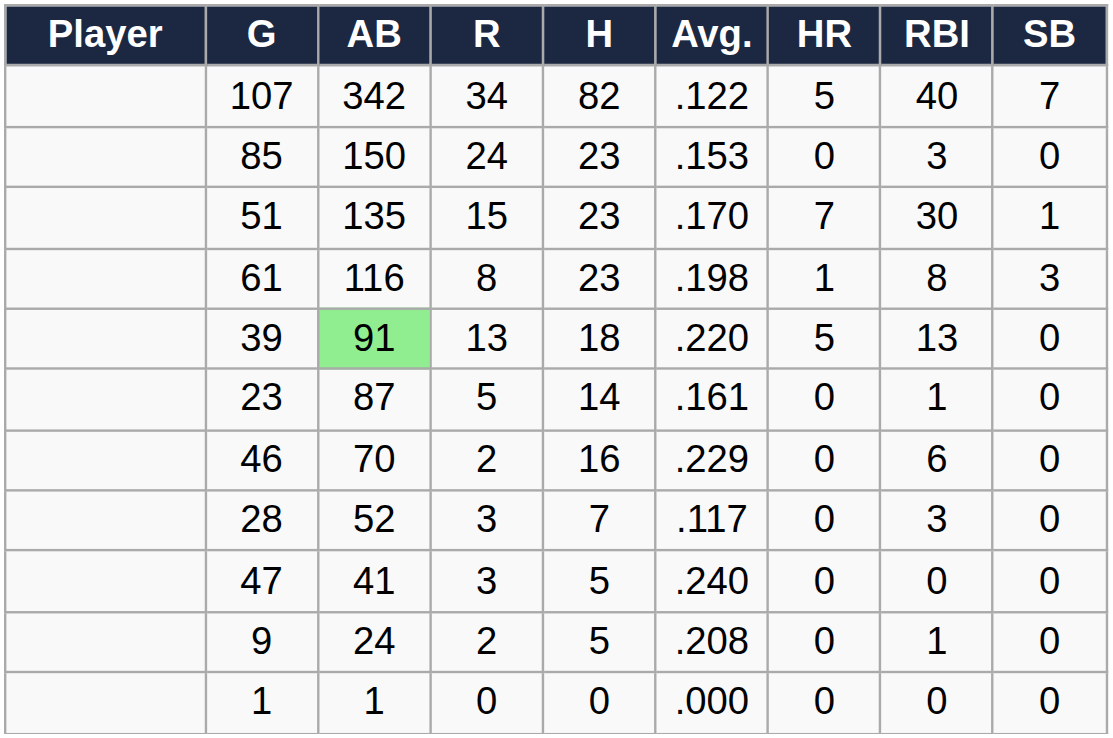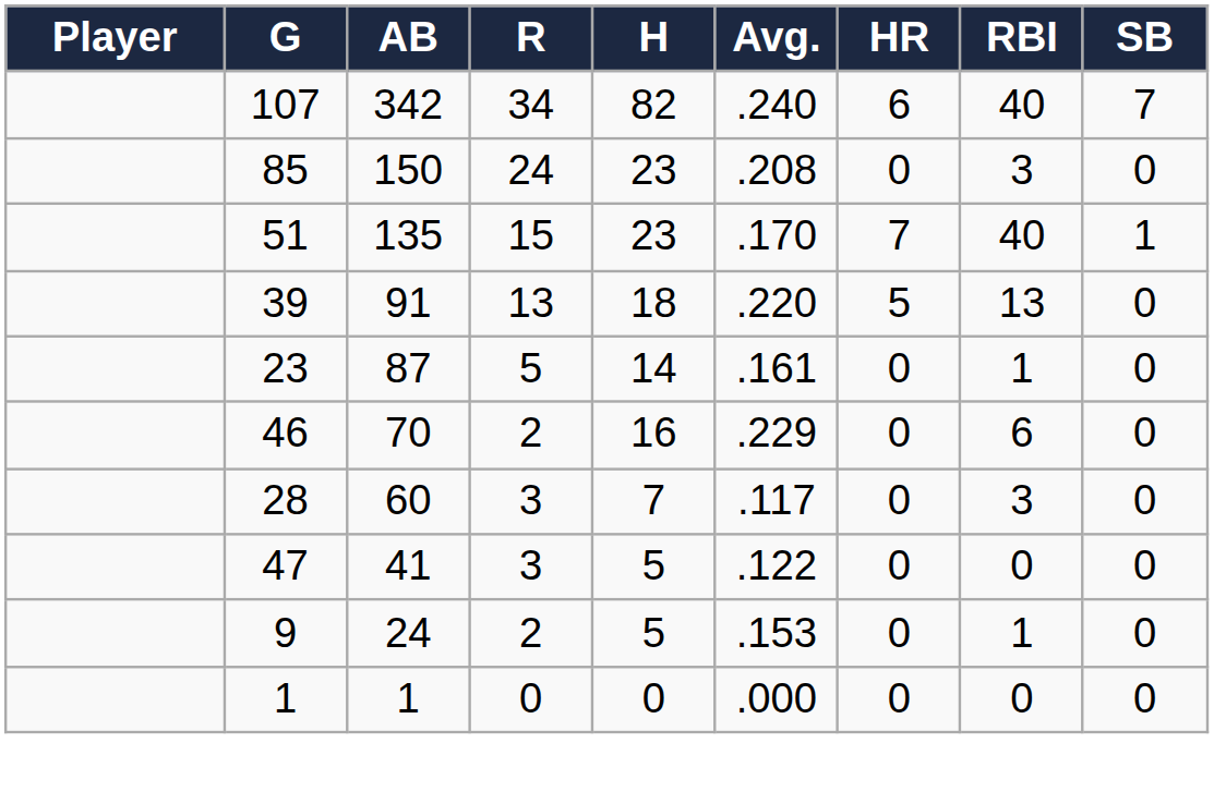 <table class="wikitable sortable">
 <tr>
 <th style="background:#1c2841;color:white;" width="16%">Player</th>
 <th style="background:#1c2841;color:white;" width="9%">G</th>
 <th style="background:#1c2841;color:white;" width="9%">AB</th>
 <th style="background:#1c2841;color:white;" width="9%">R</th>
 <th style="background:#1c2841;color:white;" width="9%">H</th>
 <th style="background:#1c2841;color:white;" width="9%">Avg.</th>
 <th style="background:#1c2841;color:white;" width="9%">HR</th>
 <th style="background:#1c2841;color:white;" width="9%">RBI</th>
 <th style="background:#1c2841;color:white;" width="9%">SB</th>
 </tr>
 <tr align="center">
 <td></td>
 <td>107</td>
 <td>342</td>
 <td>34</td>
 <td>82</td>
-<td>.122</td>
-<td>5</td>
+<td>.240</td>
+<td>6</td>
 <td>40</td>
 <td>7</td>
 </tr>
 <tr align="center">
 <td></td>
 <td>85</td>
 <td>150</td>
 <td>24</td>
 <td>23</td>
-<td>.153</td>
+<td>.208</td>
 <td>0</td>
 <td>3</td>
 <td>0</td>
 </tr>
 <tr align="center">
 <td></td>
 <td>51</td>
 <td>135</td>
 <td>15</td>
 <td>23</td>
 <td>.170</td>
 <td>7</td>
-<td>30</td>
+<td>40</td>
 <td>1</td>
 </tr>
 <tr align="center">
 <td></td>
-<td>61</td>
-<td>116</td>
-<td>8</td>
-<td>23</td>
-<td>.198</td>
-<td>1</td>
-<td>8</td>
-<td>3</td>
-</tr>
-<tr align="center">
-<td></td>
 <td>39</td>
-<td style="background: lightgreen;">91</td>
+<td>91</td>
 <td>13</td>
 <td>18</td>
 <td>.220</td>
 <td>5</td>
 <td>13</td>
 <td>0</td>
 </tr>
 <tr align="center">
 <td></td>
 <td>23</td>
 <td>87</td>
 <td>5</td>
 <td>14</td>
 <td>.161</td>
 <td>0</td>
 <td>1</td>
 <td>0</td>
 </tr>
 <tr align="center">
 <td></td>
 <td>46</td>
 <td>70</td>
 <td>2</td>
 <td>16</td>
 <td>.229</td>
 <td>0</td>
 <td>6</td>
 <td>0</td>
 </tr>
 <tr align="center">
 <td></td>
 <td>28</td>
-<td>52</td>
+<td>60</td>
 <td>3</td>
 <td>7</td>
 <td>.117</td>
 <td>0</td>
 <td>3</td>
 <td>0</td>
 </tr>
 <tr align="center">
 <td></td>
 <td>47</td>
 <td>41</td>
 <td>3</td>
 <td>5</td>
-<td>.240</td>
+<td>.122</td>
 <td>0</td>
 <td>0</td>
 <td>0</td>
 </tr>
 <tr align="center">
 <td></td>
 <td>9</td>
 <td>24</td>
 <td>2</td>
 <td>5</td>
-<td>.208</td>
+<td>.153</td>
 <td>0</td>
 <td>1</td>
 <td>0</td>
 </tr>
 <tr align="center">
 <td></td>
 <td>1</td>
 <td>1</td>
 <td>0</td>
 <td>0</td>
 <td>.000</td>
 <td>0</td>
 <td>0</td>
 <td>0</td>
 </tr>
 </table>
